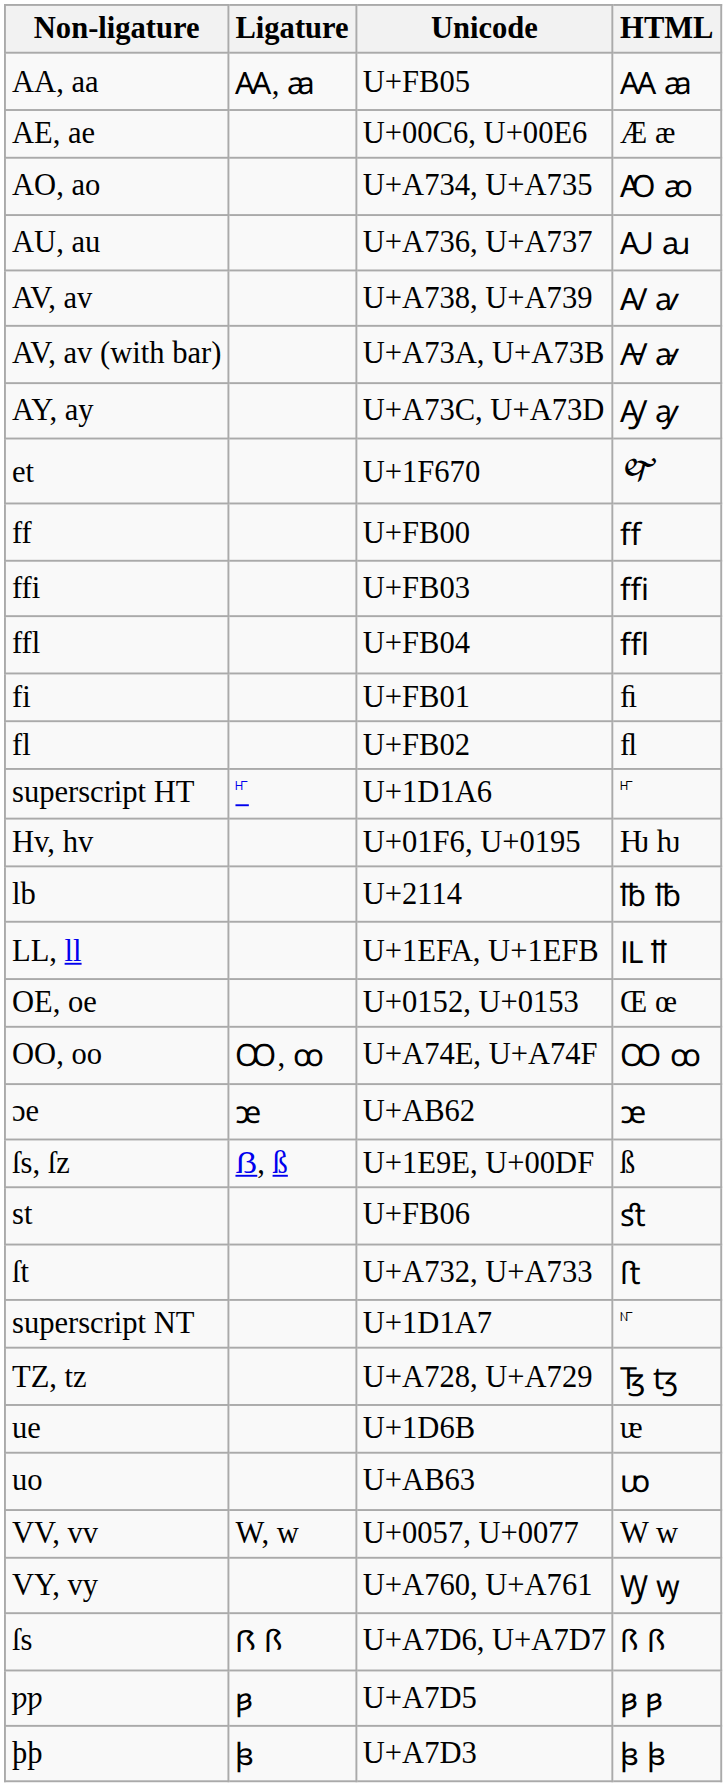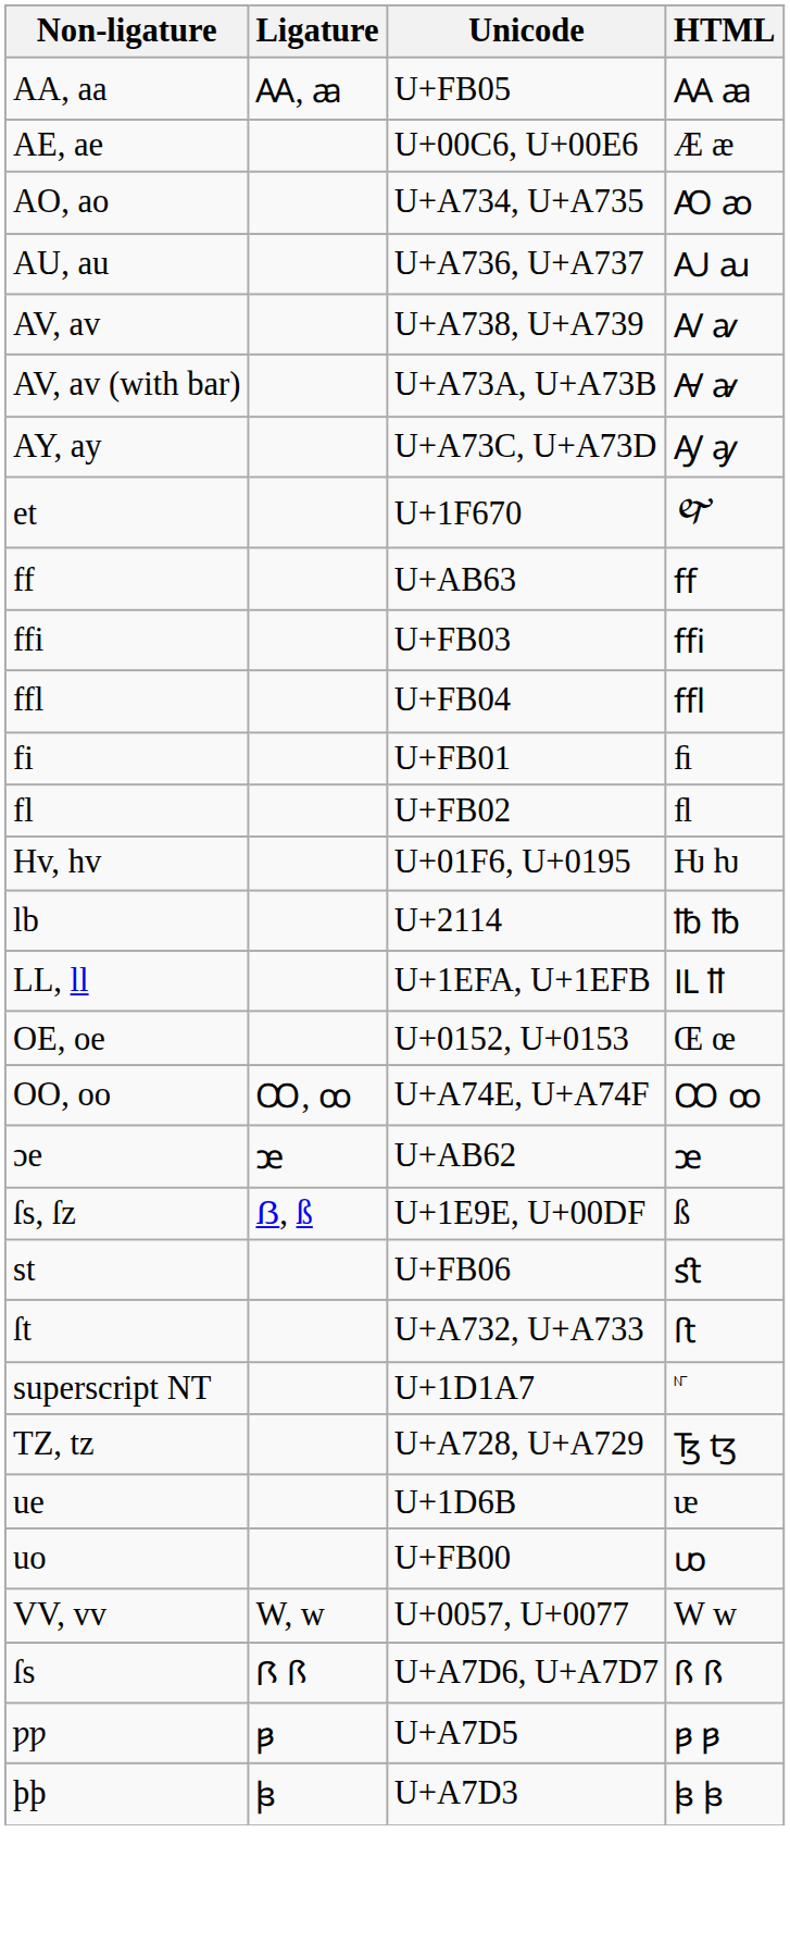 <table class="wikitable sortable">
 <tr>
 <th>Non-ligature</th>
 <th>Ligature</th>
 <th data-sort-type="number">Unicode</th>
 <th class="unsortable">HTML</th>
 </tr>
 <tr>
 <td>AA, aa</td>
 <td>Ꜳ, ꜳ</td>
 <td data-sort-value="64261">U+FB05</td>
 <td>&#xA732; &#xA733;</td>
 </tr>
 <tr>
 <td>AE, ae</td>
 <td></td>
 <td data-sort-value="198">U+00C6, U+00E6</td>
 <td>&AElig; &aelig;</td>
 </tr>
 <tr>
 <td>AO, ao</td>
 <td></td>
 <td data-sort-value="42804">U+A734, U+A735</td>
 <td>&#xA734; &#xA735;</td>
 </tr>
 <tr>
 <td>AU, au</td>
 <td></td>
 <td data-sort-value="42806">U+A736, U+A737</td>
 <td>&#xA736; &#xA737;</td>
 </tr>
 <tr>
 <td>AV, av</td>
 <td></td>
 <td data-sort-value="42808">U+A738, U+A739</td>
 <td>&#xA738; &#xA739;</td>
 </tr>
 <tr>
 <td>AV, av (with bar)</td>
 <td></td>
 <td data-sort-value="42810">U+A73A, U+A73B</td>
 <td>&#xA73A; &#xA73B;</td>
 </tr>
 <tr>
 <td>AY, ay</td>
 <td></td>
 <td data-sort-value="42812">U+A73C, U+A73D</td>
 <td>&#xA73C; &#xA73D;</td>
 </tr>
 <tr>
 <td>et</td>
 <td></td>
 <td data-sort-value="128624">U+1F670</td>
 <td>&#x1F670;</td>
 </tr>
 <tr>
 <td>ff</td>
 <td></td>
-<td data-sort-value="64256">U+FB00</td>
+<td>U+AB63</td>
 <td>&#xFB00;</td>
 </tr>
 <tr>
 <td>ffi</td>
 <td></td>
 <td data-sort-value="64259">U+FB03</td>
 <td>&#xFB03;</td>
 </tr>
 <tr>
 <td>ffl</td>
 <td></td>
 <td data-sort-value="64260">U+FB04</td>
 <td>&#xFB04;</td>
 </tr>
 <tr>
 <td>fi</td>
 <td></td>
 <td data-sort-value="64257">U+FB01</td>
 <td>&#xFB01;</td>
 </tr>
 <tr>
 <td>fl</td>
 <td></td>
 <td data-sort-value="64258">U+FB02</td>
 <td>&#xFB02;</td>
-</tr>
-<tr>
-<td>superscript HT</td>
-<td><a href='#'>𝆦</a></td>
-<td data-sort-value="">U+1D1A6</td>
-<td>&#x1D1A6;</td>
 </tr>
 <tr>
 <td>Hv, hv</td>
 <td></td>
 <td>U+01F6, U+0195</td>
 <td>&#502; &#405;</td>
 </tr>
 <tr>
 <td>lb</td>
 <td></td>
 <td>U+2114</td>
 <td>&#8468; &#x2114;</td>
 </tr>
 <tr>
 <td>LL, <a href='#'>ll</a></td>
 <td></td>
 <td>U+1EFA, U+1EFB</td>
 <td>&#7930; &#7931;</td>
 </tr>
 <tr>
 <td>OE, oe</td>
 <td></td>
 <td data-sort-value="338">U+0152, U+0153</td>
 <td>&OElig; &oelig;</td>
 </tr>
 <tr>
 <td>OO, oo</td>
 <td>Ꝏ, ꝏ</td>
 <td data-sort-value="42830">U+A74E, U+A74F</td>
 <td>&#xA74E; &#xA74F;</td>
 </tr>
 <tr>
 <td>ɔe</td>
 <td>ꭢ</td>
 <td>U+AB62</td>
 <td>&#43874;</td>
 </tr>
 <tr>
 <td data-sort-value="ss">ſs, ſz</td>
 <td><a href='#'>ẞ</a>, <a href='#'>ß</a></td>
 <td data-sort-value="223">U+1E9E, U+00DF</td>
 <td>&szlig;</td>
 </tr>
 <tr>
 <td>st</td>
 <td></td>
 <td data-sort-value="64262">U+FB06</td>
 <td>&#xFB06;</td>
 </tr>
 <tr>
 <td data-sort-value="st">ſt</td>
 <td></td>
 <td data-sort-value="42802">U+A732, U+A733</td>
 <td>&#xFB05;</td>
 </tr>
 <tr>
 <td>superscript NT</td>
 <td></td>
 <td data-sort-value="">U+1D1A7</td>
 <td>&#x1D1A7;</td>
 </tr>
 <tr>
 <td>TZ, tz</td>
 <td></td>
 <td data-sort-value="42792">U+A728, U+A729</td>
 <td>&#xA728; &#xA729;</td>
 </tr>
 <tr>
 <td>ue</td>
 <td></td>
 <td data-sort-value="7531">U+1D6B</td>
 <td>&#x1D6B;</td>
 </tr>
 <tr>
 <td>uo</td>
 <td></td>
-<td>U+AB63</td>
+<td data-sort-value="64256">U+FB00</td>
 <td>&#43875;</td>
 </tr>
 <tr>
 <td>VV, vv</td>
 <td>W, w</td>
 <td>U+0057, U+0077</td>
 <td>&#87; &#119;</td>
-</tr>
-<tr>
-<td>VY, vy</td>
-<td></td>
-<td data-sort-value="42848">U+A760, U+A761</td>
-<td>&#xA760; &#xA761;</td>
 </tr>
 <tr>
 <td>ſs</td>
 <td>Ꟗ ꟗ</td>
 <td>U+A7D6, U+A7D7</td>
 <td>&#xA7D7; &#xA7D7;</td>
 </tr>
 <tr>
 <td>ƿƿ</td>
 <td>ꟕ</td>
 <td>U+A7D5</td>
 <td>&#xA7D5; &#xA7D5;</td>
 </tr>
 <tr>
 <td>þþ</td>
 <td>ꟓ</td>
 <td>U+A7D3</td>
 <td>&#xA7D3; &#xA7D3;</td>
 </tr>
 </table>
